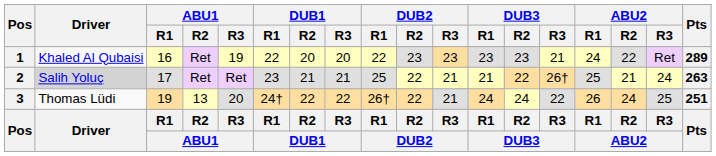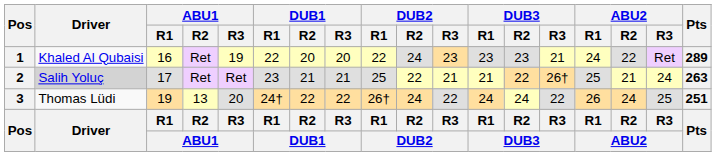 <table class="wikitable" style="font-size: 85%; text-align: center;">
 <tr>
 <th rowspan="2" valign="middle">Pos</th>
 <th rowspan="2" valign="middle">Driver</th>
 <th colspan="3"><a href='#'>ABU1</a><br></th>
 <th colspan="3"><a href='#'>DUB1</a><br></th>
 <th colspan="3"><a href='#'>DUB2</a><br></th>
 <th colspan="3"><a href='#'>DUB3</a><br></th>
 <th colspan="3"><a href='#'>ABU2</a><br></th>
 <th rowspan="2" valign="middle">Pts</th>
 </tr>
 <tr>
 <th>R1</th>
 <th>R2</th>
 <th>R3</th>
 <th>R1</th>
 <th>R2</th>
 <th>R3</th>
 <th>R1</th>
 <th>R2</th>
 <th>R3</th>
 <th>R1</th>
 <th>R2</th>
 <th>R3</th>
 <th>R1</th>
 <th>R2</th>
 <th>R3</th>
 </tr>
 <tr>
 <th>1</th>
 <td nowrap="" align="left"> <a href='#'>Khaled Al Qubaisi</a></td>
 <td style="background:#ffffbf;">16</td>
 <td style="background:#efcfff;">Ret</td>
 <td style="background:#ffffbf;">19</td>
 <td style="background:#ffffbf;">22</td>
 <td style="background:#ffffbf;">20</td>
 <td style="background:#ffffbf;">20</td>
 <td style="background:#ffffbf;">22</td>
-<td style="background:#dfdfdf;">23</td>
+<td style="background:#dfdfdf;">24</td>
 <td style="background:#ffdf9f;">23</td>
 <td style="background:#dfdfdf;">23</td>
 <td style="background:#dfdfdf;">23</td>
 <td style="background:#ffffbf;">21</td>
 <td style="background:#ffffbf;">24</td>
 <td style="background:#dfdfdf;">22</td>
 <td style="background:#efcfff;">Ret</td>
 <th>289</th>
 </tr>
 <tr>
 <th>2</th>
 <td align="left" style="background: lightgrey;"> <a href='#'>Salih Yoluç</a></td>
 <td style="background:#dfdfdf;">17</td>
 <td style="background:#efcfff;">Ret</td>
 <td style="background:#efcfff;">Ret</td>
 <td style="background:#dfdfdf;">23</td>
 <td style="background:#dfdfdf;">21</td>
 <td style="background:#dfdfdf;">21</td>
 <td style="background:#dfdfdf;">25</td>
 <td style="background:#ffffbf;">22</td>
 <td style="background:#ffffbf;">21</td>
 <td style="background:#ffffbf;">21</td>
 <td style="background:#ffdf9f;">22</td>
 <td style="background:#ffdf9f;">26†</td>
 <td style="background:#dfdfdf;">25</td>
 <td style="background:#ffffbf;">21</td>
 <td style="background:#ffffbf;">24</td>
 <th>263</th>
 </tr>
 <tr>
 <th>3</th>
 <td align="left"> Thomas Lüdi</td>
 <td style="background:#ffdf9f;" width="30px">19</td>
 <td style="background:#ffffbf;" width="30px">13</td>
 <td style="background:#dfdfdf;" width="30px">20</td>
 <td style="background:#ffdf9f;" width="30px">24†</td>
 <td style="background:#ffdf9f;" width="30px">22</td>
 <td style="background:#ffdf9f;" width="30px">22</td>
 <td style="background:#ffdf9f;" width="30px">26†</td>
-<td style="background:#ffdf9f;" width="30px">22</td>
-<td style="background:#dfdfdf;" width="30px">21</td>
+<td style="background:#ffdf9f;" width="30px">24</td>
+<td style="background:#dfdfdf;" width="30px">22</td>
 <td style="background:#ffdf9f;" width="30px">24</td>
 <td style="background:#ffffbf;" width="30px">24</td>
 <td style="background:#dfdfdf;" width="30px">22</td>
 <td style="background:#ffdf9f;" width="30px">26</td>
 <td style="background:#ffdf9f;" width="30px">24</td>
 <td style="background:#dfdfdf;" width="30px">25</td>
 <th>251</th>
 </tr>
 <tr>
 <th rowspan="2">Pos</th>
 <th rowspan="2">Driver</th>
 <th>R1</th>
 <th>R2</th>
 <th>R3</th>
 <th>R1</th>
 <th>R2</th>
 <th>R3</th>
 <th>R1</th>
 <th>R2</th>
 <th>R3</th>
 <th>R1</th>
 <th>R2</th>
 <th>R3</th>
 <th>R1</th>
 <th>R2</th>
 <th>R3</th>
 <th rowspan="2">Pts</th>
 </tr>
 <tr valign="top">
 <th colspan="3"><a href='#'>ABU1</a><br></th>
 <th colspan="3"><a href='#'>DUB1</a><br></th>
 <th colspan="3"><a href='#'>DUB2</a><br></th>
 <th colspan="3"><a href='#'>DUB3</a><br></th>
 <th colspan="3"><a href='#'>ABU2</a><br></th>
 </tr>
 </table>
